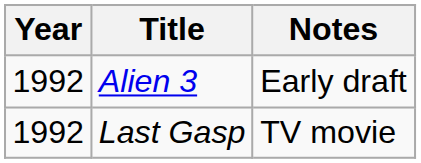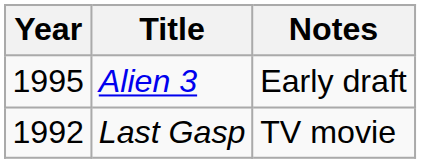 <table class="wikitable">
 <tr>
 <th>Year</th>
 <th>Title</th>
 <th>Notes</th>
 </tr>
 <tr>
-<td>1992</td>
+<td>1995</td>
 <td><em><a href='#'>Alien 3</a></em></td>
 <td>Early draft</td>
 </tr>
 <tr>
 <td>1992</td>
 <td><em>Last Gasp</em></td>
 <td>TV movie</td>
 </tr>
 </table>
